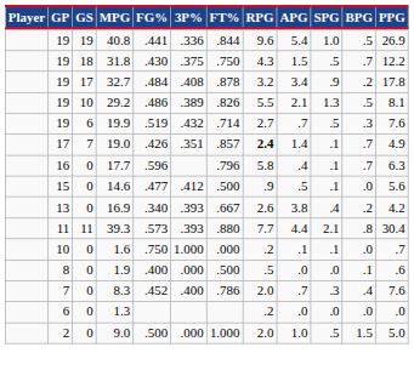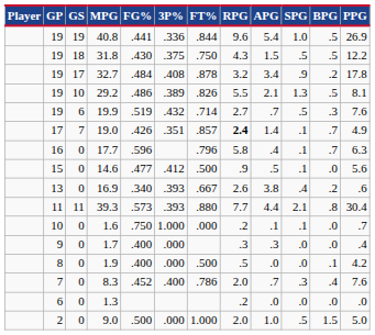 <table class="wikitable sortable" style="text-align:right;">
 <tr>
 <th style="background:#1D4289; color:#FFFFFF; border-top:#C8102E 3px solid; border-bottom:#C8102E 3px solid;">Player</th>
 <th style="background:#1D4289; color:#FFFFFF; border-top:#C8102E 3px solid; border-bottom:#C8102E 3px solid;">GP</th>
 <th style="background:#1D4289; color:#FFFFFF; border-top:#C8102E 3px solid; border-bottom:#C8102E 3px solid;">GS</th>
 <th style="background:#1D4289; color:#FFFFFF; border-top:#C8102E 3px solid; border-bottom:#C8102E 3px solid;">MPG</th>
 <th style="background:#1D4289; color:#FFFFFF; border-top:#C8102E 3px solid; border-bottom:#C8102E 3px solid;">FG%</th>
 <th style="background:#1D4289; color:#FFFFFF; border-top:#C8102E 3px solid; border-bottom:#C8102E 3px solid;">3P%</th>
 <th style="background:#1D4289; color:#FFFFFF; border-top:#C8102E 3px solid; border-bottom:#C8102E 3px solid;">FT%</th>
 <th style="background:#1D4289; color:#FFFFFF; border-top:#C8102E 3px solid; border-bottom:#C8102E 3px solid;">RPG</th>
 <th style="background:#1D4289; color:#FFFFFF; border-top:#C8102E 3px solid; border-bottom:#C8102E 3px solid;">APG</th>
 <th style="background:#1D4289; color:#FFFFFF; border-top:#C8102E 3px solid; border-bottom:#C8102E 3px solid;">SPG</th>
 <th style="background:#1D4289; color:#FFFFFF; border-top:#C8102E 3px solid; border-bottom:#C8102E 3px solid;">BPG</th>
 <th style="background:#1D4289; color:#FFFFFF; border-top:#C8102E 3px solid; border-bottom:#C8102E 3px solid;">PPG</th>
 </tr>
 <tr>
 <td style="text-align:left;"></td>
 <td>19</td>
 <td>19</td>
 <td>40.8</td>
 <td>.441</td>
 <td>.336</td>
 <td>.844</td>
 <td>9.6</td>
 <td>5.4</td>
 <td>1.0</td>
 <td>.5</td>
 <td>26.9</td>
 </tr>
 <tr>
 <td style="text-align:left;"></td>
 <td>19</td>
 <td>18</td>
 <td>31.8</td>
 <td>.430</td>
 <td>.375</td>
 <td>.750</td>
 <td>4.3</td>
 <td>1.5</td>
 <td>.5</td>
-<td>.7</td>
+<td>.5</td>
 <td>12.2</td>
 </tr>
 <tr>
 <td style="text-align:left;"></td>
 <td>19</td>
 <td>17</td>
 <td>32.7</td>
 <td>.484</td>
 <td>.408</td>
 <td>.878</td>
 <td>3.2</td>
 <td>3.4</td>
 <td>.9</td>
 <td>.2</td>
 <td>17.8</td>
 </tr>
 <tr>
 <td style="text-align:left;"></td>
 <td>19</td>
 <td>10</td>
 <td>29.2</td>
 <td>.486</td>
 <td>.389</td>
 <td>.826</td>
 <td>5.5</td>
 <td>2.1</td>
 <td>1.3</td>
 <td>.5</td>
 <td>8.1</td>
 </tr>
 <tr>
 <td style="text-align:left;"></td>
 <td>19</td>
 <td>6</td>
 <td>19.9</td>
 <td>.519</td>
 <td>.432</td>
 <td>.714</td>
 <td>2.7</td>
 <td>.7</td>
 <td>.5</td>
 <td>.3</td>
 <td>7.6</td>
 </tr>
 <tr>
 <td style="text-align:left;"></td>
 <td>17</td>
 <td>7</td>
 <td>19.0</td>
 <td>.426</td>
 <td>.351</td>
 <td>.857</td>
 <td><strong>2.4</strong></td>
 <td>1.4</td>
 <td>.1</td>
 <td>.7</td>
 <td>4.9</td>
 </tr>
 <tr>
 <td style="text-align:left;"></td>
 <td>16</td>
 <td>0</td>
 <td>17.7</td>
 <td>.596</td>
 <td></td>
 <td>.796</td>
 <td>5.8</td>
 <td>.4</td>
 <td>.1</td>
 <td>.7</td>
 <td>6.3</td>
 </tr>
 <tr>
 <td style="text-align:left;"></td>
 <td>15</td>
 <td>0</td>
 <td>14.6</td>
 <td>.477</td>
 <td>.412</td>
 <td>.500</td>
 <td>.9</td>
 <td>.5</td>
 <td>.1</td>
 <td>.0</td>
 <td>5.6</td>
 </tr>
 <tr>
 <td style="text-align:left;"></td>
 <td>13</td>
 <td>0</td>
 <td>16.9</td>
 <td>.340</td>
 <td>.393</td>
 <td>.667</td>
 <td>2.6</td>
 <td>3.8</td>
 <td>.4</td>
 <td>.2</td>
-<td>4.2</td>
+<td>.6</td>
 </tr>
 <tr>
 <td style="text-align:left;"></td>
 <td>11</td>
 <td>11</td>
 <td>39.3</td>
 <td>.573</td>
 <td>.393</td>
 <td>.880</td>
 <td>7.7</td>
 <td>4.4</td>
 <td>2.1</td>
 <td>.8</td>
 <td>30.4</td>
 </tr>
 <tr>
 <td style="text-align:left;"></td>
 <td>10</td>
 <td>0</td>
 <td>1.6</td>
 <td>.750</td>
 <td>1.000</td>
 <td>.000</td>
 <td>.2</td>
 <td>.1</td>
 <td>.1</td>
 <td>.0</td>
 <td>.7</td>
 </tr>
 <tr>
 <td style="text-align:left;"></td>
+<td>9</td>
+<td>0</td>
+<td>1.7</td>
+<td>.400</td>
+<td>.000</td>
+<td></td>
+<td>.3</td>
+<td>.3</td>
+<td>.0</td>
+<td>.0</td>
+<td>.4</td>
+</tr>
+<tr>
+<td style="text-align:left;"></td>
 <td>8</td>
 <td>0</td>
 <td>1.9</td>
 <td>.400</td>
 <td>.000</td>
 <td>.500</td>
 <td>.5</td>
 <td>.0</td>
 <td>.0</td>
 <td>.1</td>
-<td>.6</td>
+<td>4.2</td>
 </tr>
 <tr>
 <td style="text-align:left;"></td>
 <td>7</td>
 <td>0</td>
 <td>8.3</td>
 <td>.452</td>
 <td>.400</td>
 <td>.786</td>
 <td>2.0</td>
 <td>.7</td>
 <td>.3</td>
 <td>.4</td>
 <td>7.6</td>
 </tr>
 <tr>
 <td style="text-align:left;"></td>
 <td>6</td>
 <td>0</td>
 <td>1.3</td>
 <td></td>
 <td></td>
 <td></td>
 <td>.2</td>
 <td>.0</td>
 <td>.0</td>
 <td>.0</td>
 <td>.0</td>
 </tr>
 <tr>
 <td style="text-align:left;"></td>
 <td>2</td>
 <td>0</td>
 <td>9.0</td>
 <td>.500</td>
 <td>.000</td>
 <td>1.000</td>
 <td>2.0</td>
 <td>1.0</td>
 <td>.5</td>
 <td>1.5</td>
 <td>5.0</td>
 </tr>
 </table>
